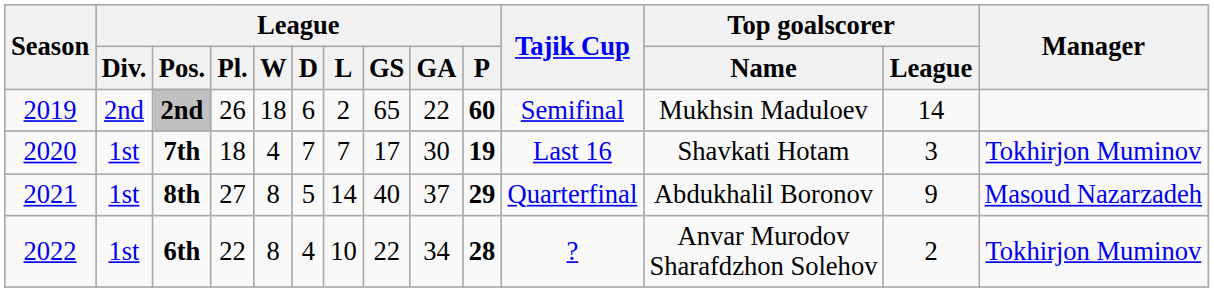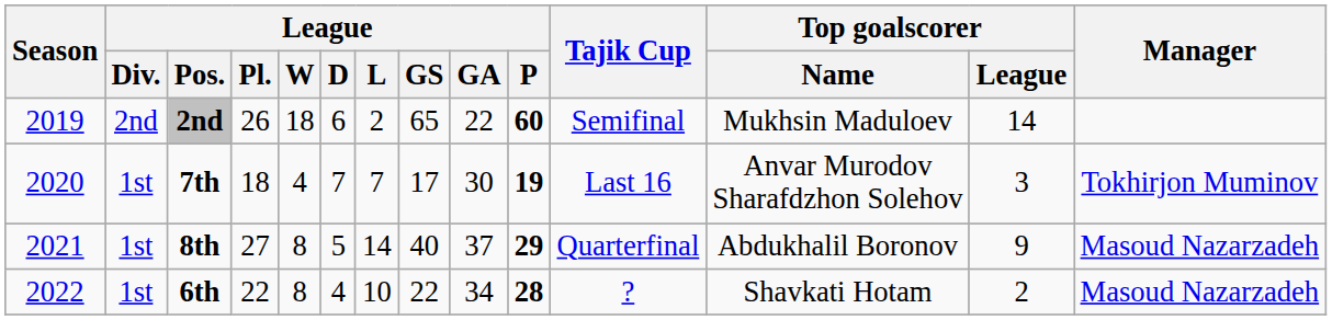 <table class="wikitable">
 <tr style="background:#efefef;">
 <th rowspan="2">Season</th>
 <th colspan="9">League</th>
 <th rowspan="2"><a href='#'>Tajik Cup</a></th>
 <th colspan="2">Top goalscorer</th>
 <th rowspan="2">Manager</th>
 </tr>
 <tr>
 <th>Div.</th>
 <th>Pos.</th>
 <th>Pl.</th>
 <th>W</th>
 <th>D</th>
 <th>L</th>
 <th>GS</th>
 <th>GA</th>
 <th>P</th>
 <th>Name</th>
 <th>League</th>
 </tr>
 <tr>
 <td align=center><a href='#'>2019</a></td>
 <td align=center><a href='#'>2nd</a></td>
 <td style="text-align:center; background:silver;"><strong>2nd</strong></td>
 <td align=center>26</td>
 <td align=center>18</td>
 <td align=center>6</td>
 <td align=center>2</td>
 <td align=center>65</td>
 <td align=center>22</td>
 <td align=center><strong>60</strong></td>
 <td align=center><a href='#'>Semifinal</a></td>
 <td align=center> Mukhsin Maduloev</td>
 <td align=center>14</td>
 <td align=center></td>
 </tr>
 <tr>
 <td align=center><a href='#'>2020</a></td>
 <td align=center><a href='#'>1st</a></td>
 <td align=center><strong>7th</strong></td>
 <td align=center>18</td>
 <td align=center>4</td>
 <td align=center>7</td>
 <td align=center>7</td>
 <td align=center>17</td>
 <td align=center>30</td>
 <td align=center><strong>19</strong></td>
 <td align=center><a href='#'>Last 16</a></td>
-<td align=center> Shavkati Hotam</td>
+<td align=center> Anvar Murodov <br>  Sharafdzhon Solehov</td>
 <td align=center>3</td>
 <td align=center> <a href='#'>Tokhirjon Muminov</a></td>
 </tr>
 <tr>
 <td align=center><a href='#'>2021</a></td>
 <td align=center><a href='#'>1st</a></td>
 <td align=center><strong>8th</strong></td>
 <td align=center>27</td>
 <td align=center>8</td>
 <td align=center>5</td>
 <td align=center>14</td>
 <td align=center>40</td>
 <td align=center>37</td>
 <td align=center><strong>29</strong></td>
 <td align=center><a href='#'>Quarterfinal</a></td>
 <td align=center> Abdukhalil Boronov</td>
 <td align=center>9</td>
 <td align=center> <a href='#'>Masoud Nazarzadeh</a></td>
 </tr>
 <tr>
 <td align=center><a href='#'>2022</a></td>
 <td align=center><a href='#'>1st</a></td>
 <td align=center><strong>6th</strong></td>
 <td align=center>22</td>
 <td align=center>8</td>
 <td align=center>4</td>
 <td align=center>10</td>
 <td align=center>22</td>
 <td align=center>34</td>
 <td align=center><strong>28</strong></td>
 <td align=center><a href='#'>?</a></td>
-<td align=center> Anvar Murodov <br>  Sharafdzhon Solehov</td>
+<td align=center> Shavkati Hotam</td>
 <td align=center>2</td>
-<td align=center> <a href='#'>Tokhirjon Muminov</a></td>
+<td align=center> <a href='#'>Masoud Nazarzadeh</a></td>
 </tr>
 </table>
